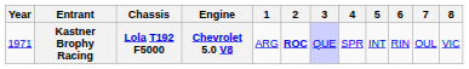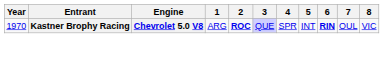 <table class="wikitable" style="text-align:center; font-size:90%">
 <tr>
 <th>Year</th>
 <th>Entrant</th>
-<th>Chassis</th>
 <th>Engine</th>
 <th>1</th>
 <th>2</th>
 <th>3</th>
 <th>4</th>
 <th>5</th>
 <th>6</th>
 <th>7</th>
 <th>8</th>
 </tr>
 <tr>
-<td><a href='#'>1971</a></td>
+<td><a href='#'>1970</a></td>
 <th>Kastner Brophy Racing</th>
-<th><a href='#'>Lola</a> <a href='#'>T192</a> F5000</th>
 <th><a href='#'>Chevrolet</a> 5.0 <a href='#'>V8</a></th>
 <td><a href='#'>ARG</a></td>
 <td><strong><a href='#'>ROC</a></strong></td>
 <td style="background:#CFCFFF;"><a href='#'>QUE</a><br></td>
 <td><a href='#'>SPR</a></td>
 <td><a href='#'>INT</a></td>
-<td><a href='#'>RIN</a></td>
+<td><strong><a href='#'>RIN</a></strong></td>
 <td><a href='#'>OUL</a></td>
 <td><a href='#'>VIC</a></td>
 </tr>
 </table>
